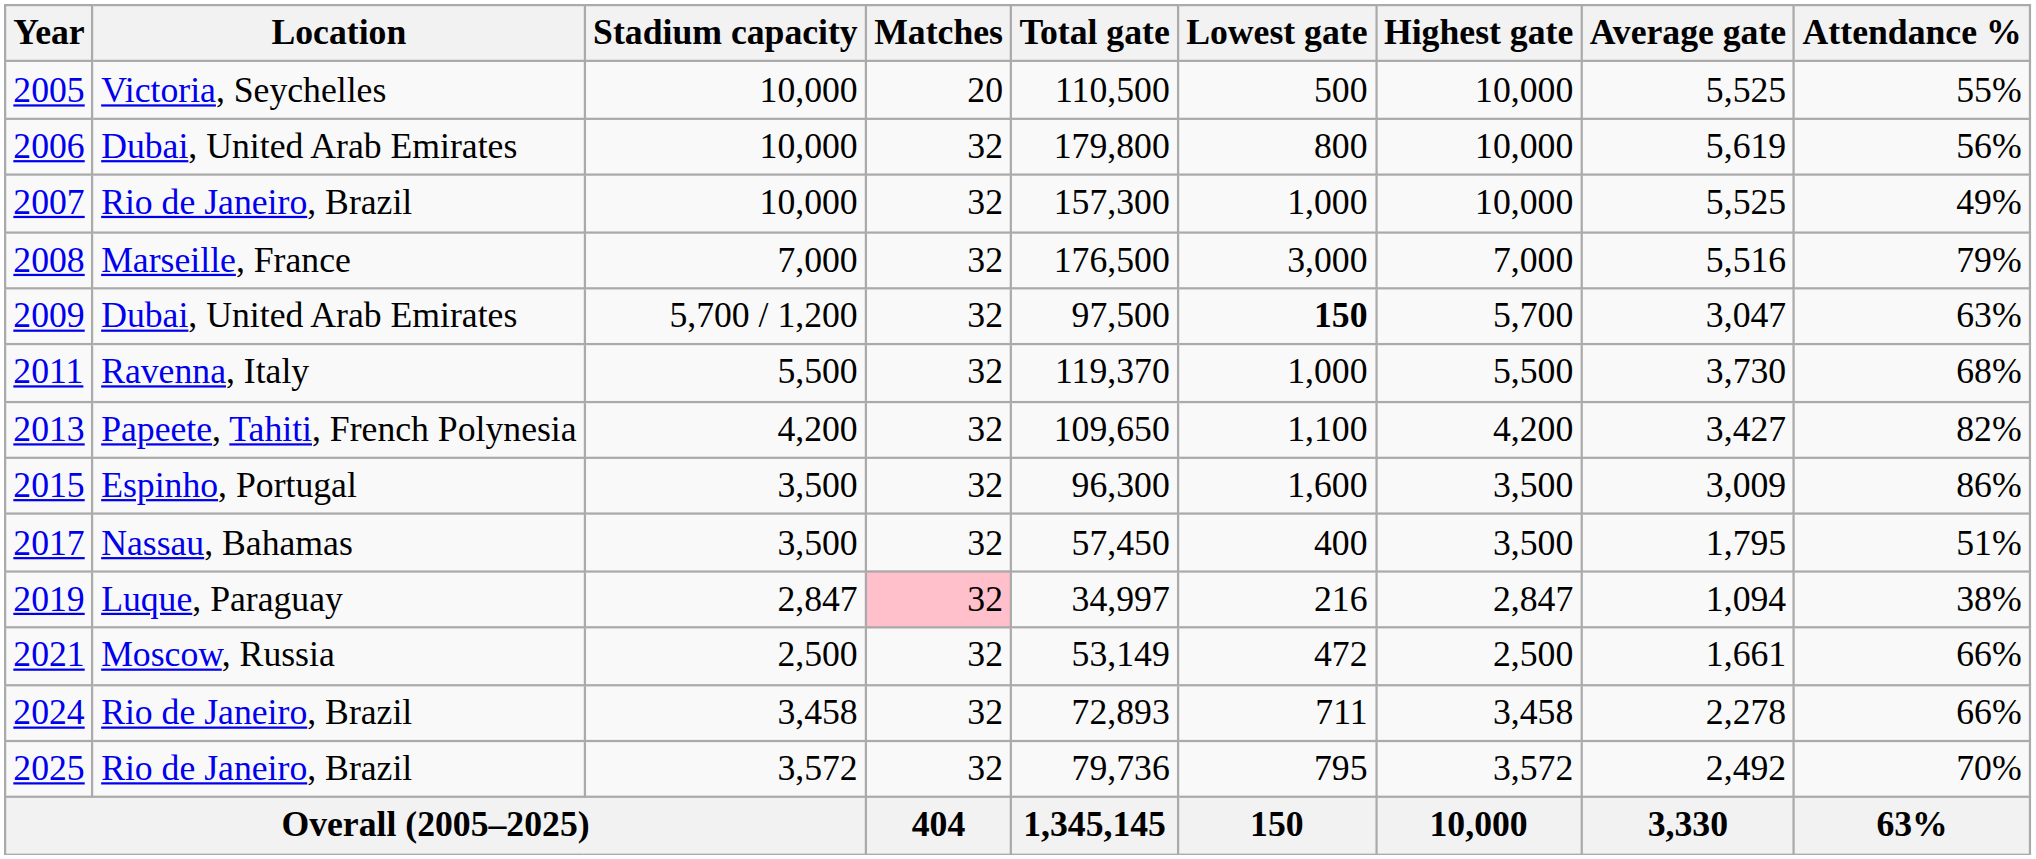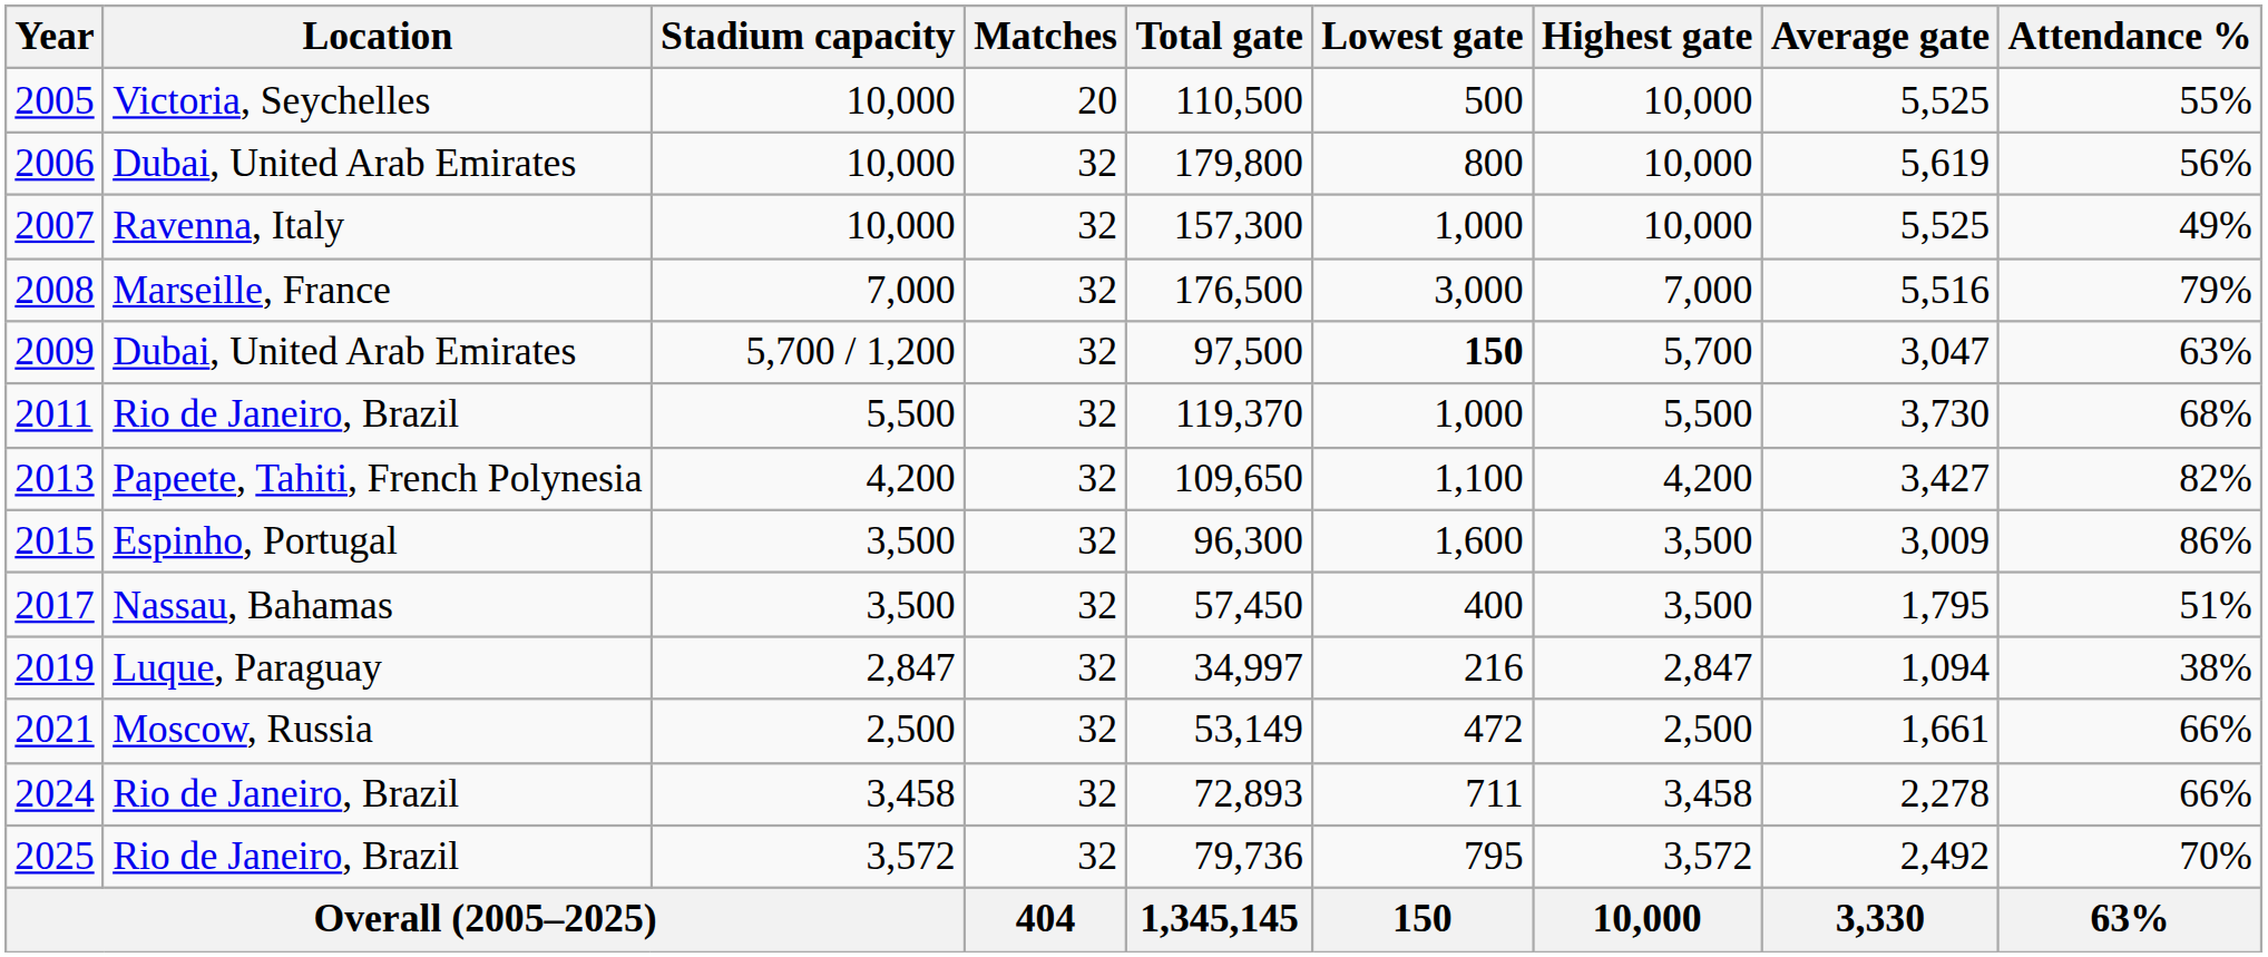 <table class="wikitable sortable" style="text-align:right">
 <tr>
 <th>Year</th>
 <th>Location</th>
 <th>Stadium capacity</th>
 <th>Matches</th>
 <th>Total gate</th>
 <th>Lowest gate</th>
 <th>Highest gate</th>
 <th>Average gate</th>
 <th>Attendance %</th>
 </tr>
 <tr>
 <td style="text-align:left"><a href='#'>2005</a></td>
 <td style="text-align:left"> <a href='#'>Victoria</a>, Seychelles</td>
 <td>10,000</td>
 <td>20</td>
 <td>110,500</td>
 <td>500</td>
 <td>10,000</td>
 <td>5,525</td>
 <td>55%</td>
 </tr>
 <tr>
 <td style="text-align:left"><a href='#'>2006</a></td>
 <td style="text-align:left"> <a href='#'>Dubai</a>, United Arab Emirates</td>
 <td>10,000</td>
 <td>32</td>
 <td>179,800</td>
 <td>800</td>
 <td>10,000</td>
 <td>5,619</td>
 <td>56%</td>
 </tr>
 <tr>
 <td style="text-align:left"><a href='#'>2007</a></td>
-<td style="text-align:left"> <a href='#'>Rio de Janeiro</a>, Brazil</td>
+<td style="text-align:left"> <a href='#'>Ravenna</a>, Italy</td>
 <td>10,000</td>
 <td>32</td>
 <td>157,300</td>
 <td>1,000</td>
 <td>10,000</td>
 <td>5,525</td>
 <td>49%</td>
 </tr>
 <tr>
 <td style="text-align:left"><a href='#'>2008</a></td>
 <td style="text-align:left"> <a href='#'>Marseille</a>, France</td>
 <td>7,000</td>
 <td>32</td>
 <td>176,500</td>
 <td>3,000</td>
 <td>7,000</td>
 <td>5,516</td>
 <td>79%</td>
 </tr>
 <tr>
 <td style="text-align:left"><a href='#'>2009</a></td>
 <td style="text-align:left"> <a href='#'>Dubai</a>, United Arab Emirates</td>
 <td>5,700 / 1,200</td>
 <td>32</td>
 <td>97,500</td>
 <td><strong>150</strong></td>
 <td>5,700</td>
 <td>3,047</td>
 <td>63%</td>
 </tr>
 <tr>
 <td style="text-align:left"><a href='#'>2011</a></td>
-<td style="text-align:left"> <a href='#'>Ravenna</a>, Italy</td>
+<td style="text-align:left"> <a href='#'>Rio de Janeiro</a>, Brazil</td>
 <td>5,500</td>
 <td>32</td>
 <td>119,370</td>
 <td>1,000</td>
 <td>5,500</td>
 <td>3,730</td>
 <td>68%</td>
 </tr>
 <tr>
 <td style="text-align:left"><a href='#'>2013</a></td>
 <td style="text-align:left"> <a href='#'>Papeete</a>, <a href='#'>Tahiti</a>, French Polynesia</td>
 <td>4,200</td>
 <td>32</td>
 <td>109,650</td>
 <td>1,100</td>
 <td>4,200</td>
 <td>3,427</td>
 <td>82%</td>
 </tr>
 <tr>
 <td style="text-align:left"><a href='#'>2015</a></td>
 <td style="text-align:left"> <a href='#'>Espinho</a>, Portugal</td>
 <td>3,500</td>
 <td>32</td>
 <td>96,300</td>
 <td>1,600</td>
 <td>3,500</td>
 <td>3,009</td>
 <td>86%</td>
 </tr>
 <tr>
 <td style="text-align:left"><a href='#'>2017</a></td>
 <td style="text-align:left"> <a href='#'>Nassau</a>, Bahamas</td>
 <td>3,500</td>
 <td>32</td>
 <td>57,450</td>
 <td>400</td>
 <td>3,500</td>
 <td>1,795</td>
 <td>51%</td>
 </tr>
 <tr>
 <td style="text-align:left"><a href='#'>2019</a></td>
 <td style="text-align:left"> <a href='#'>Luque</a>, Paraguay</td>
 <td>2,847</td>
-<td style="background: pink;">32</td>
+<td>32</td>
 <td>34,997</td>
 <td>216</td>
 <td>2,847</td>
 <td>1,094</td>
 <td>38%</td>
 </tr>
 <tr>
 <td style="text-align:left"><a href='#'>2021</a></td>
 <td style="text-align:left"> <a href='#'>Moscow</a>, Russia</td>
 <td>2,500</td>
 <td>32</td>
 <td>53,149</td>
 <td>472</td>
 <td>2,500</td>
 <td>1,661</td>
 <td>66%</td>
 </tr>
 <tr>
 <td style="text-align:left"><a href='#'>2024</a></td>
 <td style="text-align:left"> <a href='#'>Rio de Janeiro</a>, Brazil</td>
 <td>3,458</td>
 <td>32</td>
 <td>72,893</td>
 <td>711</td>
 <td>3,458</td>
 <td>2,278</td>
 <td>66%</td>
 </tr>
 <tr>
 <td style="text-align:left"><a href='#'>2025</a></td>
 <td style="text-align:left"> <a href='#'>Rio de Janeiro</a>, Brazil</td>
 <td>3,572</td>
 <td>32</td>
 <td>79,736</td>
 <td>795</td>
 <td>3,572</td>
 <td>2,492</td>
 <td>70%</td>
 </tr>
 <tr>
 <th colspan=3>Overall (2005–2025)</th>
 <th>404</th>
 <th>1,345,145</th>
 <th>150</th>
 <th>10,000</th>
 <th>3,330</th>
 <th>63%</th>
 </tr>
 </table>
